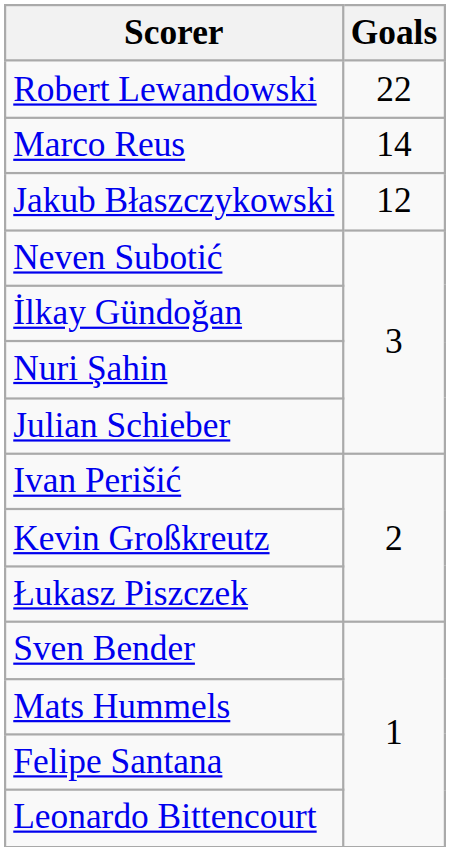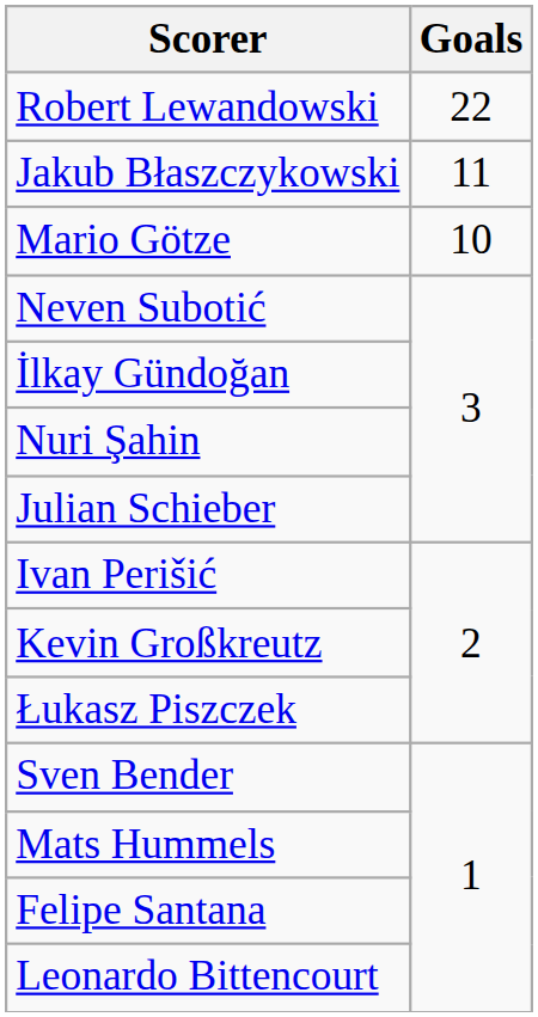 <table class="wikitable">
 <tr>
 <th>Scorer</th>
 <th>Goals</th>
 </tr>
 <tr>
 <td> <a href='#'>Robert Lewandowski</a></td>
 <td align=center>22</td>
 </tr>
 <tr>
-<td> <a href='#'>Marco Reus</a></td>
-<td align=center>14</td>
+<td> <a href='#'>Jakub Błaszczykowski</a></td>
+<td align=center>11</td>
 </tr>
 <tr>
-<td> <a href='#'>Jakub Błaszczykowski</a></td>
-<td align=center>12</td>
+<td> <a href='#'>Mario Götze</a></td>
+<td align=center>10</td>
 </tr>
 <tr>
 <td> <a href='#'>Neven Subotić</a></td>
 <td rowspan="4" align=center>3</td>
 </tr>
 <tr>
 <td> <a href='#'>İlkay Gündoğan</a></td>
 </tr>
 <tr>
 <td> <a href='#'>Nuri Şahin</a></td>
 </tr>
 <tr>
 <td> <a href='#'>Julian Schieber</a></td>
 </tr>
 <tr>
 <td> <a href='#'>Ivan Perišić</a></td>
 <td rowspan="3" align=center>2</td>
 </tr>
 <tr>
 <td> <a href='#'>Kevin Großkreutz</a></td>
 </tr>
 <tr>
 <td> <a href='#'>Łukasz Piszczek</a></td>
 </tr>
 <tr>
 <td> <a href='#'>Sven Bender</a></td>
 <td rowspan="4" align=center>1</td>
 </tr>
 <tr>
 <td> <a href='#'>Mats Hummels</a></td>
 </tr>
 <tr>
 <td> <a href='#'>Felipe Santana</a></td>
 </tr>
 <tr>
 <td> <a href='#'>Leonardo Bittencourt</a></td>
 </tr>
 <tr>
 </tr>
 </table>
